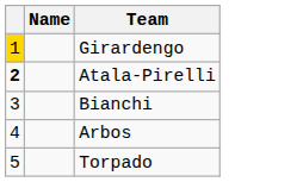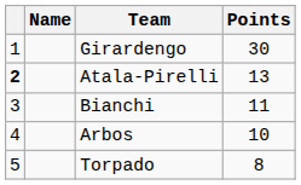 <table class="wikitable">
 <tr>
 <th></th>
 <th>Name</th>
 <th>Team</th>
+<th>Points</th>
 </tr>
 <tr>
-<td style="background: gold; text-align:center">1</td>
+<td style="text-align:center">1</td>
 <td></td>
 <td>Girardengo</td>
+<td style="text-align:center">30</td>
 </tr>
 <tr>
 <td style="text-align:center"><strong>2</strong></td>
 <td></td>
 <td>Atala-Pirelli</td>
+<td style="text-align:center">13</td>
 </tr>
 <tr>
 <td style="text-align:center">3</td>
 <td></td>
 <td>Bianchi</td>
+<td style="text-align:center">11</td>
 </tr>
 <tr>
 <td style="text-align:center">4</td>
 <td></td>
 <td>Arbos</td>
+<td style="text-align:center">10</td>
 </tr>
 <tr>
 <td style="text-align:center">5</td>
 <td></td>
 <td>Torpado</td>
+<td style="text-align:center">8</td>
 </tr>
 </table>
